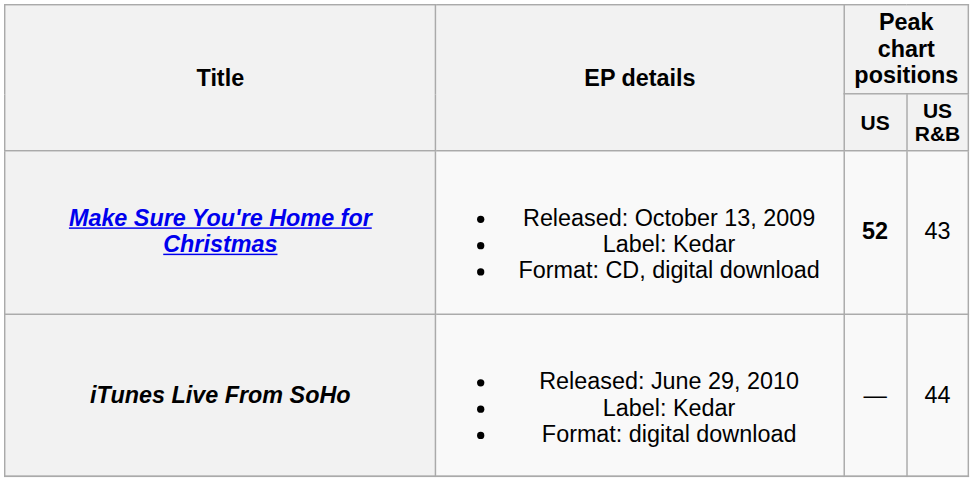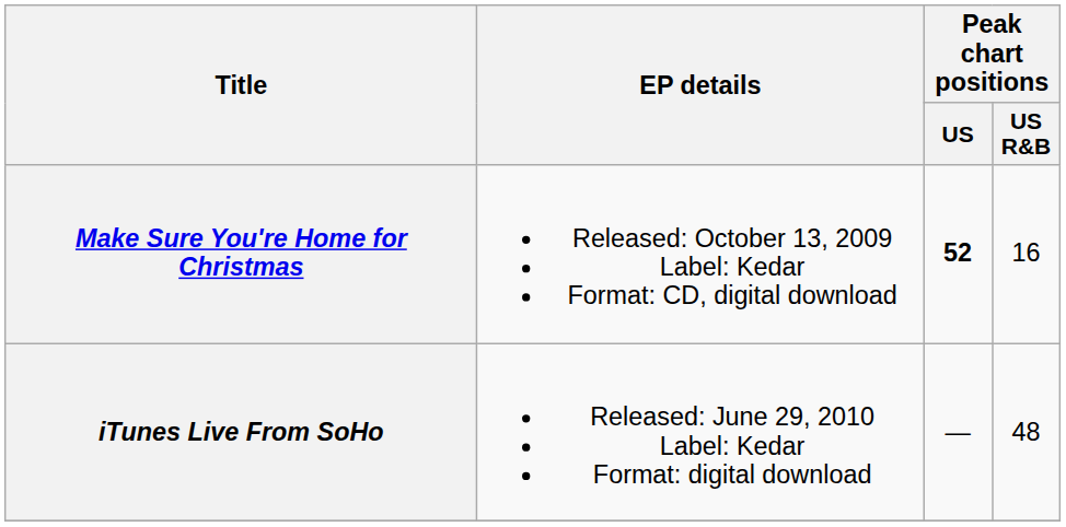 <table class="wikitable plainrowheaders" style="text-align:center;">
 <tr>
 <th scope="col" rowspan="2" style="width:18em;">Title</th>
 <th scope="col" rowspan="2" style="width:17em;">EP details</th>
 <th scope="col" colspan="2">Peak chart positions</th>
 </tr>
 <tr>
 <th scope="col" style="width:2.5em;font-size:90%;">US<br></th>
 <th scope="col" style="width:2.5em;font-size:90%;">US R&B<br></th>
 </tr>
 <tr>
 <th scope="row"><em><a href='#'>Make Sure You're Home for Christmas</a></em></th>
 <td><br><ul><li>Released: October 13, 2009</li><li>Label: Kedar</li><li>Format: CD, digital download</li></ul></td>
 <td><strong>52</strong></td>
-<td>43</td>
+<td>16</td>
 </tr>
 <tr>
 <th scope="row"><em>iTunes Live From SoHo</em></th>
 <td><br><ul><li>Released: June 29, 2010</li><li>Label: Kedar</li><li>Format:  digital download</li></ul></td>
 <td>—</td>
-<td>44</td>
+<td>48</td>
 </tr>
 <tr>
 </tr>
 </table>
